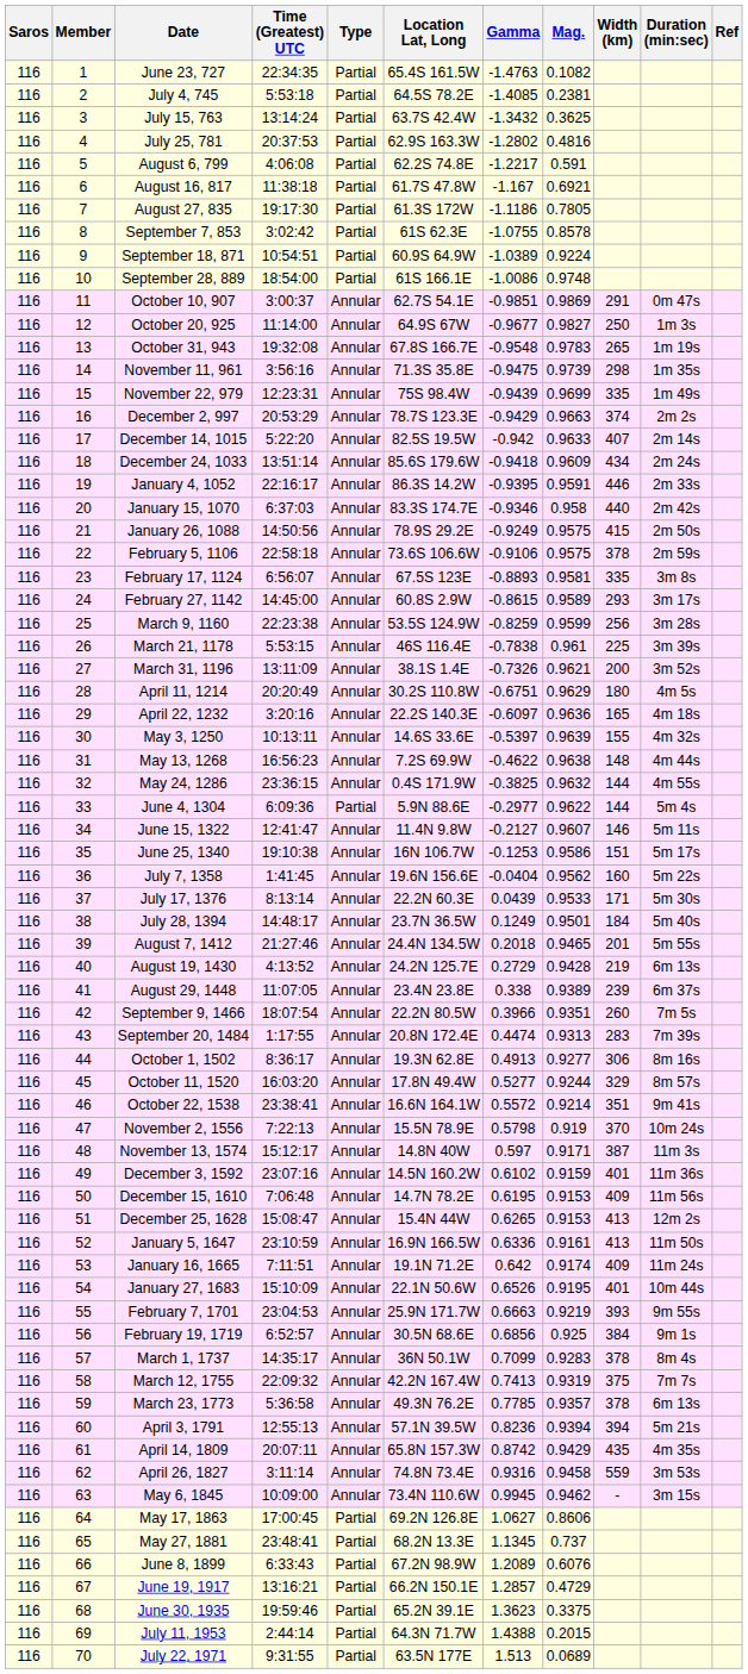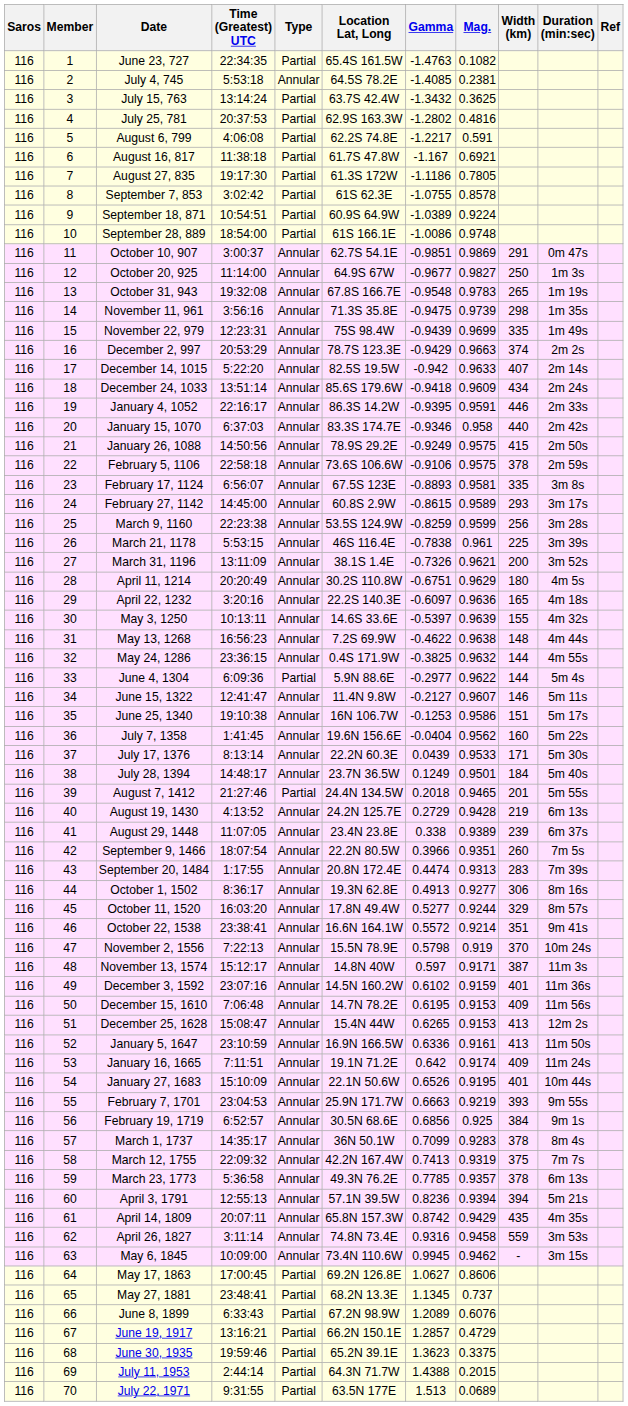 <table class=wikitable>
 <tr align=center>
 <th>Saros</th>
 <th>Member</th>
 <th>Date</th>
 <th>Time<br>(Greatest)<br><a href='#'>UTC</a></th>
 <th>Type</th>
 <th>Location<br>Lat, Long</th>
 <th><a href='#'>Gamma</a></th>
 <th><a href='#'>Mag.</a></th>
 <th>Width<br>(km)</th>
 <th>Duration<br>(min:sec)</th>
 <th>Ref</th>
 </tr>
 <tr align=center bgcolor=#ffffe0>
 <td>116</td>
 <td>1</td>
 <td>June 23, 727</td>
 <td>22:34:35</td>
 <td>Partial</td>
 <td>65.4S 161.5W</td>
 <td>-1.4763</td>
 <td>0.1082</td>
 <td></td>
 <td></td>
 <td></td>
 </tr>
 <tr align=center bgcolor=#ffffe0>
 <td>116</td>
 <td>2</td>
 <td>July 4, 745</td>
 <td>5:53:18</td>
-<td>Partial</td>
+<td>Annular</td>
 <td>64.5S 78.2E</td>
 <td>-1.4085</td>
 <td>0.2381</td>
 <td></td>
 <td></td>
 <td></td>
 </tr>
 <tr align=center bgcolor=#ffffe0>
 <td>116</td>
 <td>3</td>
 <td>July 15, 763</td>
 <td>13:14:24</td>
 <td>Partial</td>
 <td>63.7S 42.4W</td>
 <td>-1.3432</td>
 <td>0.3625</td>
 <td></td>
 <td></td>
 <td></td>
 </tr>
 <tr align=center bgcolor=#ffffe0>
 <td>116</td>
 <td>4</td>
 <td>July 25, 781</td>
 <td>20:37:53</td>
 <td>Partial</td>
 <td>62.9S 163.3W</td>
 <td>-1.2802</td>
 <td>0.4816</td>
 <td></td>
 <td></td>
 <td></td>
 </tr>
 <tr align=center bgcolor=#ffffe0>
 <td>116</td>
 <td>5</td>
 <td>August 6, 799</td>
 <td>4:06:08</td>
 <td>Partial</td>
 <td>62.2S 74.8E</td>
 <td>-1.2217</td>
 <td>0.591</td>
 <td></td>
 <td></td>
 <td></td>
 </tr>
 <tr align=center bgcolor=#ffffe0>
 <td>116</td>
 <td>6</td>
 <td>August 16, 817</td>
 <td>11:38:18</td>
 <td>Partial</td>
 <td>61.7S 47.8W</td>
 <td>-1.167</td>
 <td>0.6921</td>
 <td></td>
 <td></td>
 <td></td>
 </tr>
 <tr align=center bgcolor=#ffffe0>
 <td>116</td>
 <td>7</td>
 <td>August 27, 835</td>
 <td>19:17:30</td>
 <td>Partial</td>
 <td>61.3S 172W</td>
 <td>-1.1186</td>
 <td>0.7805</td>
 <td></td>
 <td></td>
 <td></td>
 </tr>
 <tr align=center bgcolor=#ffffe0>
 <td>116</td>
 <td>8</td>
 <td>September 7, 853</td>
 <td>3:02:42</td>
 <td>Partial</td>
 <td>61S 62.3E</td>
 <td>-1.0755</td>
 <td>0.8578</td>
 <td></td>
 <td></td>
 <td></td>
 </tr>
 <tr align=center bgcolor=#ffffe0>
 <td>116</td>
 <td>9</td>
 <td>September 18, 871</td>
 <td>10:54:51</td>
 <td>Partial</td>
 <td>60.9S 64.9W</td>
 <td>-1.0389</td>
 <td>0.9224</td>
 <td></td>
 <td></td>
 <td></td>
 </tr>
 <tr align=center bgcolor=#ffffe0>
 <td>116</td>
 <td>10</td>
 <td>September 28, 889</td>
 <td>18:54:00</td>
 <td>Partial</td>
 <td>61S 166.1E</td>
 <td>-1.0086</td>
 <td>0.9748</td>
 <td></td>
 <td></td>
 <td></td>
 </tr>
 <tr align=center bgcolor=#ffe0ff>
 <td>116</td>
 <td>11</td>
 <td>October 10, 907</td>
 <td>3:00:37</td>
 <td>Annular</td>
 <td>62.7S 54.1E</td>
 <td>-0.9851</td>
 <td>0.9869</td>
 <td>291</td>
 <td>0m 47s</td>
 <td></td>
 </tr>
 <tr align=center bgcolor=#ffe0ff>
 <td>116</td>
 <td>12</td>
 <td>October 20, 925</td>
 <td>11:14:00</td>
 <td>Annular</td>
 <td>64.9S 67W</td>
 <td>-0.9677</td>
 <td>0.9827</td>
 <td>250</td>
 <td>1m 3s</td>
 <td></td>
 </tr>
 <tr align=center bgcolor=#ffe0ff>
 <td>116</td>
 <td>13</td>
 <td>October 31, 943</td>
 <td>19:32:08</td>
 <td>Annular</td>
 <td>67.8S 166.7E</td>
 <td>-0.9548</td>
 <td>0.9783</td>
 <td>265</td>
 <td>1m 19s</td>
 <td></td>
 </tr>
 <tr align=center bgcolor=#ffe0ff>
 <td>116</td>
 <td>14</td>
 <td>November 11, 961</td>
 <td>3:56:16</td>
 <td>Annular</td>
 <td>71.3S 35.8E</td>
 <td>-0.9475</td>
 <td>0.9739</td>
 <td>298</td>
 <td>1m 35s</td>
 <td></td>
 </tr>
 <tr align=center bgcolor=#ffe0ff>
 <td>116</td>
 <td>15</td>
 <td>November 22, 979</td>
 <td>12:23:31</td>
 <td>Annular</td>
 <td>75S 98.4W</td>
 <td>-0.9439</td>
 <td>0.9699</td>
 <td>335</td>
 <td>1m 49s</td>
 <td></td>
 </tr>
 <tr align=center bgcolor=#ffe0ff>
 <td>116</td>
 <td>16</td>
 <td>December 2, 997</td>
 <td>20:53:29</td>
 <td>Annular</td>
 <td>78.7S 123.3E</td>
 <td>-0.9429</td>
 <td>0.9663</td>
 <td>374</td>
 <td>2m 2s</td>
 <td></td>
 </tr>
 <tr align=center bgcolor=#ffe0ff>
 <td>116</td>
 <td>17</td>
 <td>December 14, 1015</td>
 <td>5:22:20</td>
 <td>Annular</td>
 <td>82.5S 19.5W</td>
 <td>-0.942</td>
 <td>0.9633</td>
 <td>407</td>
 <td>2m 14s</td>
 <td></td>
 </tr>
 <tr align=center bgcolor=#ffe0ff>
 <td>116</td>
 <td>18</td>
 <td>December 24, 1033</td>
 <td>13:51:14</td>
 <td>Annular</td>
 <td>85.6S 179.6W</td>
 <td>-0.9418</td>
 <td>0.9609</td>
 <td>434</td>
 <td>2m 24s</td>
 <td></td>
 </tr>
 <tr align=center bgcolor=#ffe0ff>
 <td>116</td>
 <td>19</td>
 <td>January 4, 1052</td>
 <td>22:16:17</td>
 <td>Annular</td>
 <td>86.3S 14.2W</td>
 <td>-0.9395</td>
 <td>0.9591</td>
 <td>446</td>
 <td>2m 33s</td>
 <td></td>
 </tr>
 <tr align=center bgcolor=#ffe0ff>
 <td>116</td>
 <td>20</td>
 <td>January 15, 1070</td>
 <td>6:37:03</td>
 <td>Annular</td>
 <td>83.3S 174.7E</td>
 <td>-0.9346</td>
 <td>0.958</td>
 <td>440</td>
 <td>2m 42s</td>
 <td></td>
 </tr>
 <tr align=center bgcolor=#ffe0ff>
 <td>116</td>
 <td>21</td>
 <td>January 26, 1088</td>
 <td>14:50:56</td>
 <td>Annular</td>
 <td>78.9S 29.2E</td>
 <td>-0.9249</td>
 <td>0.9575</td>
 <td>415</td>
 <td>2m 50s</td>
 <td></td>
 </tr>
 <tr align=center bgcolor=#ffe0ff>
 <td>116</td>
 <td>22</td>
 <td>February 5, 1106</td>
 <td>22:58:18</td>
 <td>Annular</td>
 <td>73.6S 106.6W</td>
 <td>-0.9106</td>
 <td>0.9575</td>
 <td>378</td>
 <td>2m 59s</td>
 <td></td>
 </tr>
 <tr align=center bgcolor=#ffe0ff>
 <td>116</td>
 <td>23</td>
 <td>February 17, 1124</td>
 <td>6:56:07</td>
 <td>Annular</td>
 <td>67.5S 123E</td>
 <td>-0.8893</td>
 <td>0.9581</td>
 <td>335</td>
 <td>3m 8s</td>
 <td></td>
 </tr>
 <tr align=center bgcolor=#ffe0ff>
 <td>116</td>
 <td>24</td>
 <td>February 27, 1142</td>
 <td>14:45:00</td>
 <td>Annular</td>
 <td>60.8S 2.9W</td>
 <td>-0.8615</td>
 <td>0.9589</td>
 <td>293</td>
 <td>3m 17s</td>
 <td></td>
 </tr>
 <tr align=center bgcolor=#ffe0ff>
 <td>116</td>
 <td>25</td>
 <td>March 9, 1160</td>
 <td>22:23:38</td>
 <td>Annular</td>
 <td>53.5S 124.9W</td>
 <td>-0.8259</td>
 <td>0.9599</td>
 <td>256</td>
 <td>3m 28s</td>
 <td></td>
 </tr>
 <tr align=center bgcolor=#ffe0ff>
 <td>116</td>
 <td>26</td>
 <td>March 21, 1178</td>
 <td>5:53:15</td>
 <td>Annular</td>
 <td>46S 116.4E</td>
 <td>-0.7838</td>
 <td>0.961</td>
 <td>225</td>
 <td>3m 39s</td>
 <td></td>
 </tr>
 <tr align=center bgcolor=#ffe0ff>
 <td>116</td>
 <td>27</td>
 <td>March 31, 1196</td>
 <td>13:11:09</td>
 <td>Annular</td>
 <td>38.1S 1.4E</td>
 <td>-0.7326</td>
 <td>0.9621</td>
 <td>200</td>
 <td>3m 52s</td>
 <td></td>
 </tr>
 <tr align=center bgcolor=#ffe0ff>
 <td>116</td>
 <td>28</td>
 <td>April 11, 1214</td>
 <td>20:20:49</td>
 <td>Annular</td>
 <td>30.2S 110.8W</td>
 <td>-0.6751</td>
 <td>0.9629</td>
 <td>180</td>
 <td>4m 5s</td>
 <td></td>
 </tr>
 <tr align=center bgcolor=#ffe0ff>
 <td>116</td>
 <td>29</td>
 <td>April 22, 1232</td>
 <td>3:20:16</td>
 <td>Annular</td>
 <td>22.2S 140.3E</td>
 <td>-0.6097</td>
 <td>0.9636</td>
 <td>165</td>
 <td>4m 18s</td>
 <td></td>
 </tr>
 <tr align=center bgcolor=#ffe0ff>
 <td>116</td>
 <td>30</td>
 <td>May 3, 1250</td>
 <td>10:13:11</td>
 <td>Annular</td>
 <td>14.6S 33.6E</td>
 <td>-0.5397</td>
 <td>0.9639</td>
 <td>155</td>
 <td>4m 32s</td>
 <td></td>
 </tr>
 <tr align=center bgcolor=#ffe0ff>
 <td>116</td>
 <td>31</td>
 <td>May 13, 1268</td>
 <td>16:56:23</td>
 <td>Annular</td>
 <td>7.2S 69.9W</td>
 <td>-0.4622</td>
 <td>0.9638</td>
 <td>148</td>
 <td>4m 44s</td>
 <td></td>
 </tr>
 <tr align=center bgcolor=#ffe0ff>
 <td>116</td>
 <td>32</td>
 <td>May 24, 1286</td>
 <td>23:36:15</td>
 <td>Annular</td>
 <td>0.4S 171.9W</td>
 <td>-0.3825</td>
 <td>0.9632</td>
 <td>144</td>
 <td>4m 55s</td>
 <td></td>
 </tr>
 <tr align=center bgcolor=#ffe0ff>
 <td>116</td>
 <td>33</td>
 <td>June 4, 1304</td>
 <td>6:09:36</td>
 <td>Partial</td>
 <td>5.9N 88.6E</td>
 <td>-0.2977</td>
 <td>0.9622</td>
 <td>144</td>
 <td>5m 4s</td>
 <td></td>
 </tr>
 <tr align=center bgcolor=#ffe0ff>
 <td>116</td>
 <td>34</td>
 <td>June 15, 1322</td>
 <td>12:41:47</td>
 <td>Annular</td>
 <td>11.4N 9.8W</td>
 <td>-0.2127</td>
 <td>0.9607</td>
 <td>146</td>
 <td>5m 11s</td>
 <td></td>
 </tr>
 <tr align=center bgcolor=#ffe0ff>
 <td>116</td>
 <td>35</td>
 <td>June 25, 1340</td>
 <td>19:10:38</td>
 <td>Annular</td>
 <td>16N 106.7W</td>
 <td>-0.1253</td>
 <td>0.9586</td>
 <td>151</td>
 <td>5m 17s</td>
 <td></td>
 </tr>
 <tr align=center bgcolor=#ffe0ff>
 <td>116</td>
 <td>36</td>
 <td>July 7, 1358</td>
 <td>1:41:45</td>
 <td>Annular</td>
 <td>19.6N 156.6E</td>
 <td>-0.0404</td>
 <td>0.9562</td>
 <td>160</td>
 <td>5m 22s</td>
 <td></td>
 </tr>
 <tr align=center bgcolor=#ffe0ff>
 <td>116</td>
 <td>37</td>
 <td>July 17, 1376</td>
 <td>8:13:14</td>
 <td>Annular</td>
 <td>22.2N 60.3E</td>
 <td>0.0439</td>
 <td>0.9533</td>
 <td>171</td>
 <td>5m 30s</td>
 <td></td>
 </tr>
 <tr align=center bgcolor=#ffe0ff>
 <td>116</td>
 <td>38</td>
 <td>July 28, 1394</td>
 <td>14:48:17</td>
 <td>Annular</td>
 <td>23.7N 36.5W</td>
 <td>0.1249</td>
 <td>0.9501</td>
 <td>184</td>
 <td>5m 40s</td>
 <td></td>
 </tr>
 <tr align=center bgcolor=#ffe0ff>
 <td>116</td>
 <td>39</td>
 <td>August 7, 1412</td>
 <td>21:27:46</td>
-<td>Annular</td>
+<td>Partial</td>
 <td>24.4N 134.5W</td>
 <td>0.2018</td>
 <td>0.9465</td>
 <td>201</td>
 <td>5m 55s</td>
 <td></td>
 </tr>
 <tr align=center bgcolor=#ffe0ff>
 <td>116</td>
 <td>40</td>
 <td>August 19, 1430</td>
 <td>4:13:52</td>
 <td>Annular</td>
 <td>24.2N 125.7E</td>
 <td>0.2729</td>
 <td>0.9428</td>
 <td>219</td>
 <td>6m 13s</td>
 <td></td>
 </tr>
 <tr align=center bgcolor=#ffe0ff>
 <td>116</td>
 <td>41</td>
 <td>August 29, 1448</td>
 <td>11:07:05</td>
 <td>Annular</td>
 <td>23.4N 23.8E</td>
 <td>0.338</td>
 <td>0.9389</td>
 <td>239</td>
 <td>6m 37s</td>
 <td></td>
 </tr>
 <tr align=center bgcolor=#ffe0ff>
 <td>116</td>
 <td>42</td>
 <td>September 9, 1466</td>
 <td>18:07:54</td>
 <td>Annular</td>
 <td>22.2N 80.5W</td>
 <td>0.3966</td>
 <td>0.9351</td>
 <td>260</td>
 <td>7m 5s</td>
 <td></td>
 </tr>
 <tr align=center bgcolor=#ffe0ff>
 <td>116</td>
 <td>43</td>
 <td>September 20, 1484</td>
 <td>1:17:55</td>
 <td>Annular</td>
 <td>20.8N 172.4E</td>
 <td>0.4474</td>
 <td>0.9313</td>
 <td>283</td>
 <td>7m 39s</td>
 <td></td>
 </tr>
 <tr align=center bgcolor=#ffe0ff>
 <td>116</td>
 <td>44</td>
 <td>October 1, 1502</td>
 <td>8:36:17</td>
 <td>Annular</td>
 <td>19.3N 62.8E</td>
 <td>0.4913</td>
 <td>0.9277</td>
 <td>306</td>
 <td>8m 16s</td>
 <td></td>
 </tr>
 <tr align=center bgcolor=#ffe0ff>
 <td>116</td>
 <td>45</td>
 <td>October 11, 1520</td>
 <td>16:03:20</td>
 <td>Annular</td>
 <td>17.8N 49.4W</td>
 <td>0.5277</td>
 <td>0.9244</td>
 <td>329</td>
 <td>8m 57s</td>
 <td></td>
 </tr>
 <tr align=center bgcolor=#ffe0ff>
 <td>116</td>
 <td>46</td>
 <td>October 22, 1538</td>
 <td>23:38:41</td>
 <td>Annular</td>
 <td>16.6N 164.1W</td>
 <td>0.5572</td>
 <td>0.9214</td>
 <td>351</td>
 <td>9m 41s</td>
 <td></td>
 </tr>
 <tr align=center bgcolor=#ffe0ff>
 <td>116</td>
 <td>47</td>
 <td>November 2, 1556</td>
 <td>7:22:13</td>
 <td>Annular</td>
 <td>15.5N 78.9E</td>
 <td>0.5798</td>
 <td>0.919</td>
 <td>370</td>
 <td>10m 24s</td>
 <td></td>
 </tr>
 <tr align=center bgcolor=#ffe0ff>
 <td>116</td>
 <td>48</td>
 <td>November 13, 1574</td>
 <td>15:12:17</td>
 <td>Annular</td>
 <td>14.8N 40W</td>
 <td>0.597</td>
 <td>0.9171</td>
 <td>387</td>
 <td>11m 3s</td>
 <td></td>
 </tr>
 <tr align=center bgcolor=#ffe0ff>
 <td>116</td>
 <td>49</td>
 <td>December 3, 1592</td>
 <td>23:07:16</td>
 <td>Annular</td>
 <td>14.5N 160.2W</td>
 <td>0.6102</td>
 <td>0.9159</td>
 <td>401</td>
 <td>11m 36s</td>
 <td></td>
 </tr>
 <tr align=center bgcolor=#ffe0ff>
 <td>116</td>
 <td>50</td>
 <td>December 15, 1610</td>
 <td>7:06:48</td>
 <td>Annular</td>
 <td>14.7N 78.2E</td>
 <td>0.6195</td>
 <td>0.9153</td>
 <td>409</td>
 <td>11m 56s</td>
 <td></td>
 </tr>
 <tr align=center bgcolor=#ffe0ff>
 <td>116</td>
 <td>51</td>
 <td>December 25, 1628</td>
 <td>15:08:47</td>
 <td>Annular</td>
 <td>15.4N 44W</td>
 <td>0.6265</td>
 <td>0.9153</td>
 <td>413</td>
 <td>12m 2s</td>
 <td></td>
 </tr>
 <tr align=center bgcolor=#ffe0ff>
 <td>116</td>
 <td>52</td>
 <td>January 5, 1647</td>
 <td>23:10:59</td>
 <td>Annular</td>
 <td>16.9N 166.5W</td>
 <td>0.6336</td>
 <td>0.9161</td>
 <td>413</td>
 <td>11m 50s</td>
 <td></td>
 </tr>
 <tr align=center bgcolor=#ffe0ff>
 <td>116</td>
 <td>53</td>
 <td>January 16, 1665</td>
 <td>7:11:51</td>
 <td>Annular</td>
 <td>19.1N 71.2E</td>
 <td>0.642</td>
 <td>0.9174</td>
 <td>409</td>
 <td>11m 24s</td>
 <td></td>
 </tr>
 <tr align=center bgcolor=#ffe0ff>
 <td>116</td>
 <td>54</td>
 <td>January 27, 1683</td>
 <td>15:10:09</td>
 <td>Annular</td>
 <td>22.1N 50.6W</td>
 <td>0.6526</td>
 <td>0.9195</td>
 <td>401</td>
 <td>10m 44s</td>
 <td></td>
 </tr>
 <tr align=center bgcolor=#ffe0ff>
 <td>116</td>
 <td>55</td>
 <td>February 7, 1701</td>
 <td>23:04:53</td>
 <td>Annular</td>
 <td>25.9N 171.7W</td>
 <td>0.6663</td>
 <td>0.9219</td>
 <td>393</td>
 <td>9m 55s</td>
 <td></td>
 </tr>
 <tr align=center bgcolor=#ffe0ff>
 <td>116</td>
 <td>56</td>
 <td>February 19, 1719</td>
 <td>6:52:57</td>
 <td>Annular</td>
 <td>30.5N 68.6E</td>
 <td>0.6856</td>
 <td>0.925</td>
 <td>384</td>
 <td>9m 1s</td>
 <td></td>
 </tr>
 <tr align=center bgcolor=#ffe0ff>
 <td>116</td>
 <td>57</td>
 <td>March 1, 1737</td>
 <td>14:35:17</td>
 <td>Annular</td>
 <td>36N 50.1W</td>
 <td>0.7099</td>
 <td>0.9283</td>
 <td>378</td>
 <td>8m 4s</td>
 <td></td>
 </tr>
 <tr align=center bgcolor=#ffe0ff>
 <td>116</td>
 <td>58</td>
 <td>March 12, 1755</td>
 <td>22:09:32</td>
 <td>Annular</td>
 <td>42.2N 167.4W</td>
 <td>0.7413</td>
 <td>0.9319</td>
 <td>375</td>
 <td>7m 7s</td>
 <td></td>
 </tr>
 <tr align=center bgcolor=#ffe0ff>
 <td>116</td>
 <td>59</td>
 <td>March 23, 1773</td>
 <td>5:36:58</td>
 <td>Annular</td>
 <td>49.3N 76.2E</td>
 <td>0.7785</td>
 <td>0.9357</td>
 <td>378</td>
 <td>6m 13s</td>
 <td></td>
 </tr>
 <tr align=center bgcolor=#ffe0ff>
 <td>116</td>
 <td>60</td>
 <td>April 3, 1791</td>
 <td>12:55:13</td>
 <td>Annular</td>
 <td>57.1N 39.5W</td>
 <td>0.8236</td>
 <td>0.9394</td>
 <td>394</td>
 <td>5m 21s</td>
 <td></td>
 </tr>
 <tr align=center bgcolor=#ffe0ff>
 <td>116</td>
 <td>61</td>
 <td>April 14, 1809</td>
 <td>20:07:11</td>
 <td>Annular</td>
 <td>65.8N 157.3W</td>
 <td>0.8742</td>
 <td>0.9429</td>
 <td>435</td>
 <td>4m 35s</td>
 <td></td>
 </tr>
 <tr align=center bgcolor=#ffe0ff>
 <td>116</td>
 <td>62</td>
 <td>April 26, 1827</td>
 <td>3:11:14</td>
 <td>Annular</td>
 <td>74.8N 73.4E</td>
 <td>0.9316</td>
 <td>0.9458</td>
 <td>559</td>
 <td>3m 53s</td>
 <td></td>
 </tr>
 <tr align=center bgcolor=#ffe0ff>
 <td>116</td>
 <td>63</td>
 <td>May 6, 1845</td>
 <td>10:09:00</td>
 <td>Annular</td>
 <td>73.4N 110.6W</td>
 <td>0.9945</td>
 <td>0.9462</td>
 <td>-</td>
 <td>3m 15s</td>
 <td></td>
 </tr>
 <tr align=center bgcolor=#ffffe0>
 <td>116</td>
 <td>64</td>
 <td>May 17, 1863</td>
 <td>17:00:45</td>
 <td>Partial</td>
 <td>69.2N 126.8E</td>
 <td>1.0627</td>
 <td>0.8606</td>
 <td></td>
 <td></td>
 <td></td>
 </tr>
 <tr align=center bgcolor=#ffffe0>
 <td>116</td>
 <td>65</td>
 <td>May 27, 1881</td>
 <td>23:48:41</td>
 <td>Partial</td>
 <td>68.2N 13.3E</td>
 <td>1.1345</td>
 <td>0.737</td>
 <td></td>
 <td></td>
 <td></td>
 </tr>
 <tr align=center bgcolor=#ffffe0>
 <td>116</td>
 <td>66</td>
 <td>June 8, 1899</td>
 <td>6:33:43</td>
 <td>Partial</td>
 <td>67.2N 98.9W</td>
 <td>1.2089</td>
 <td>0.6076</td>
 <td></td>
 <td></td>
 <td></td>
 </tr>
 <tr align=center bgcolor=#ffffe0>
 <td>116</td>
 <td>67</td>
 <td><a href='#'>June 19, 1917</a></td>
 <td>13:16:21</td>
 <td>Partial</td>
 <td>66.2N 150.1E</td>
 <td>1.2857</td>
 <td>0.4729</td>
 <td></td>
 <td></td>
 <td></td>
 </tr>
 <tr align=center bgcolor=#ffffe0>
 <td>116</td>
 <td>68</td>
 <td><a href='#'>June 30, 1935</a></td>
 <td>19:59:46</td>
 <td>Partial</td>
 <td>65.2N 39.1E</td>
 <td>1.3623</td>
 <td>0.3375</td>
 <td></td>
 <td></td>
 <td></td>
 </tr>
 <tr align=center bgcolor=#ffffe0>
 <td>116</td>
 <td>69</td>
 <td><a href='#'>July 11, 1953</a></td>
 <td>2:44:14</td>
 <td>Partial</td>
 <td>64.3N 71.7W</td>
 <td>1.4388</td>
 <td>0.2015</td>
 <td></td>
 <td></td>
 <td></td>
 </tr>
 <tr align=center bgcolor=#ffffe0>
 <td>116</td>
 <td>70</td>
 <td><a href='#'>July 22, 1971</a></td>
 <td>9:31:55</td>
 <td>Partial</td>
 <td>63.5N 177E</td>
 <td>1.513</td>
 <td>0.0689</td>
 <td></td>
 <td></td>
 <td></td>
 </tr>
 </table>
